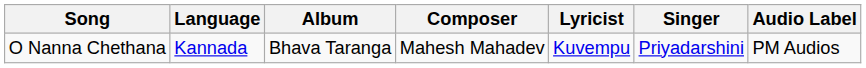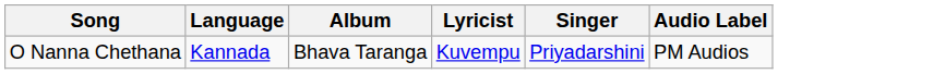 <table class="wikitable">
 <tr>
 <th>Song</th>
 <th>Language</th>
 <th>Album</th>
-<th>Composer</th>
 <th>Lyricist</th>
 <th>Singer</th>
 <th>Audio Label</th>
 </tr>
 <tr>
 <td>O Nanna Chethana</td>
 <td><a href='#'>Kannada</a></td>
 <td>Bhava Taranga</td>
-<td>Mahesh Mahadev</td>
 <td><a href='#'>Kuvempu</a></td>
 <td><a href='#'>Priyadarshini</a></td>
 <td>PM Audios</td>
 </tr>
 </table>
